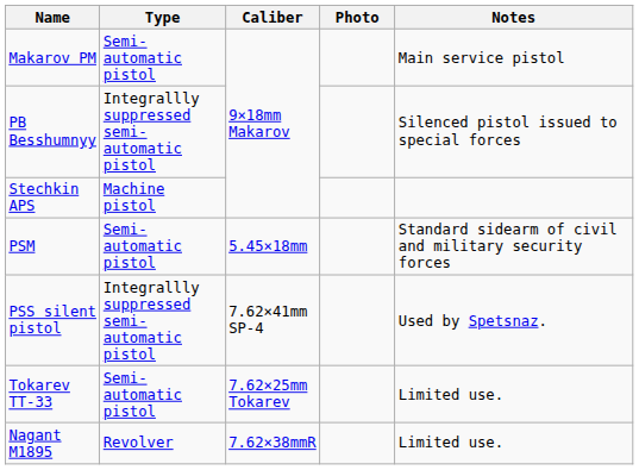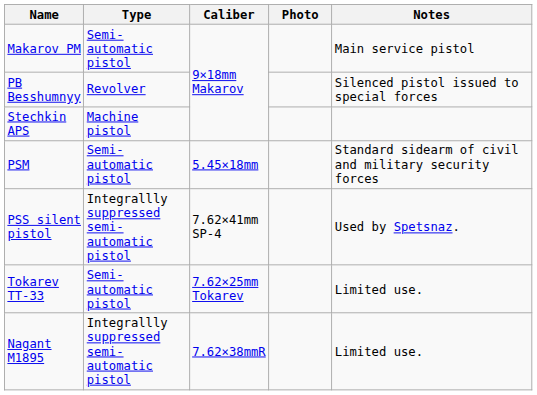 <table class="wikitable" style="width:90%;">
 <tr>
 <th style="width:15%;">Name</th>
 <th style="width:20%;">Type</th>
 <th style="width:12%;">Caliber</th>
 <th style="width:12%;">Photo</th>
 <th>Notes</th>
 </tr>
 <tr>
 <td><a href='#'>Makarov PM</a></td>
 <td><a href='#'>Semi-automatic pistol</a></td>
 <td rowspan="3"><a href='#'>9×18mm Makarov</a></td>
 <td></td>
 <td>Main service pistol</td>
 </tr>
 <tr>
 <td><a href='#'>PB Besshumnyy</a></td>
-<td>Integrallly <a href='#'>suppressed</a> <a href='#'>semi-automatic pistol</a></td>
+<td><a href='#'>Revolver</a></td>
 <td></td>
 <td>Silenced pistol issued to special forces</td>
 </tr>
 <tr>
 <td><a href='#'>Stechkin APS</a></td>
 <td><a href='#'>Machine pistol</a></td>
 <td></td>
 <td></td>
 </tr>
 <tr>
 <td><a href='#'>PSM</a></td>
 <td><a href='#'>Semi-automatic pistol</a></td>
 <td><a href='#'>5.45×18mm</a></td>
 <td></td>
 <td>Standard sidearm of civil and military security forces</td>
 </tr>
 <tr>
 <td><a href='#'>PSS silent pistol</a></td>
 <td>Integrallly <a href='#'>suppressed</a> <a href='#'>semi-automatic pistol</a></td>
 <td>7.62×41mm SP-4</td>
 <td></td>
 <td>Used by <a href='#'>Spetsnaz</a>.</td>
 </tr>
 <tr>
 <td><a href='#'>Tokarev TT-33</a></td>
 <td><a href='#'>Semi-automatic pistol</a></td>
 <td><a href='#'>7.62×25mm Tokarev</a></td>
 <td></td>
 <td>Limited use.</td>
 </tr>
 <tr>
 <td><a href='#'>Nagant M1895</a></td>
-<td><a href='#'>Revolver</a></td>
+<td>Integrallly <a href='#'>suppressed</a> <a href='#'>semi-automatic pistol</a></td>
 <td><a href='#'>7.62×38mmR</a></td>
 <td></td>
 <td>Limited use.</td>
 </tr>
 </table>
